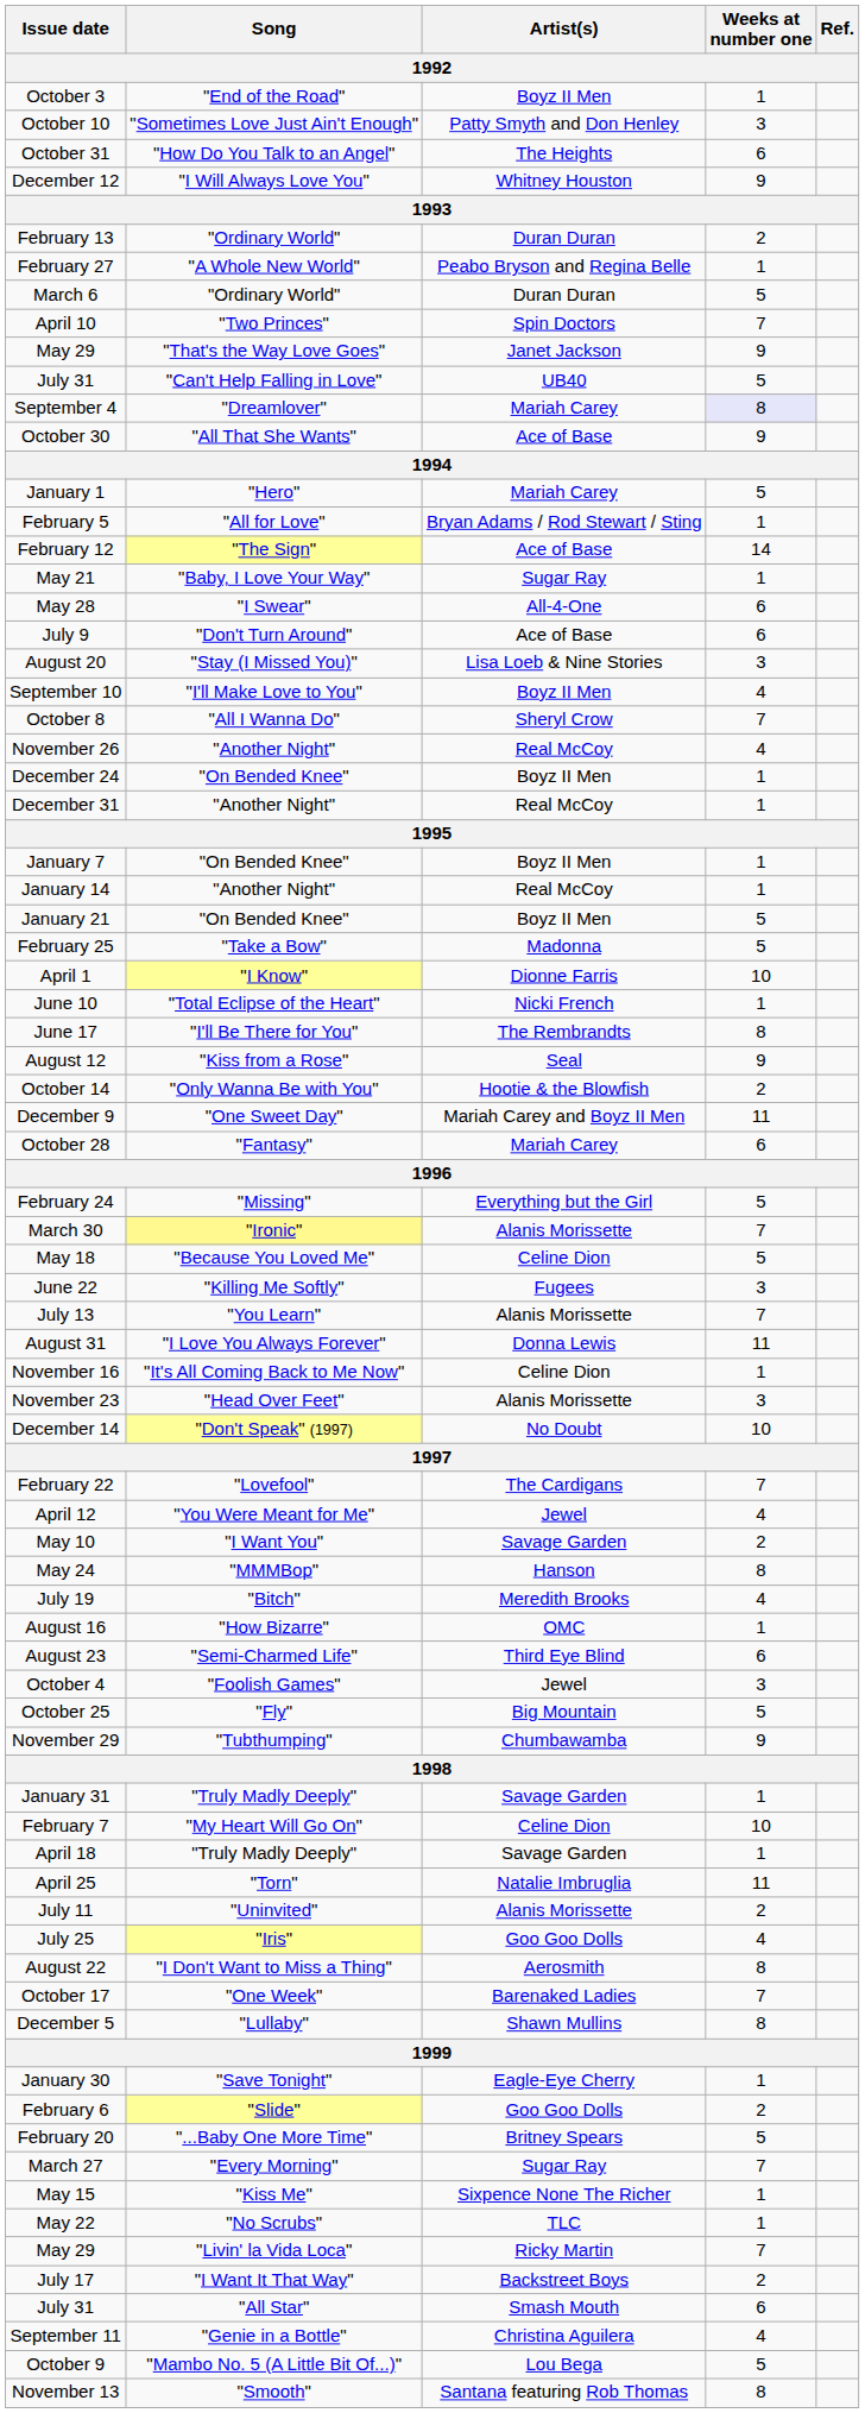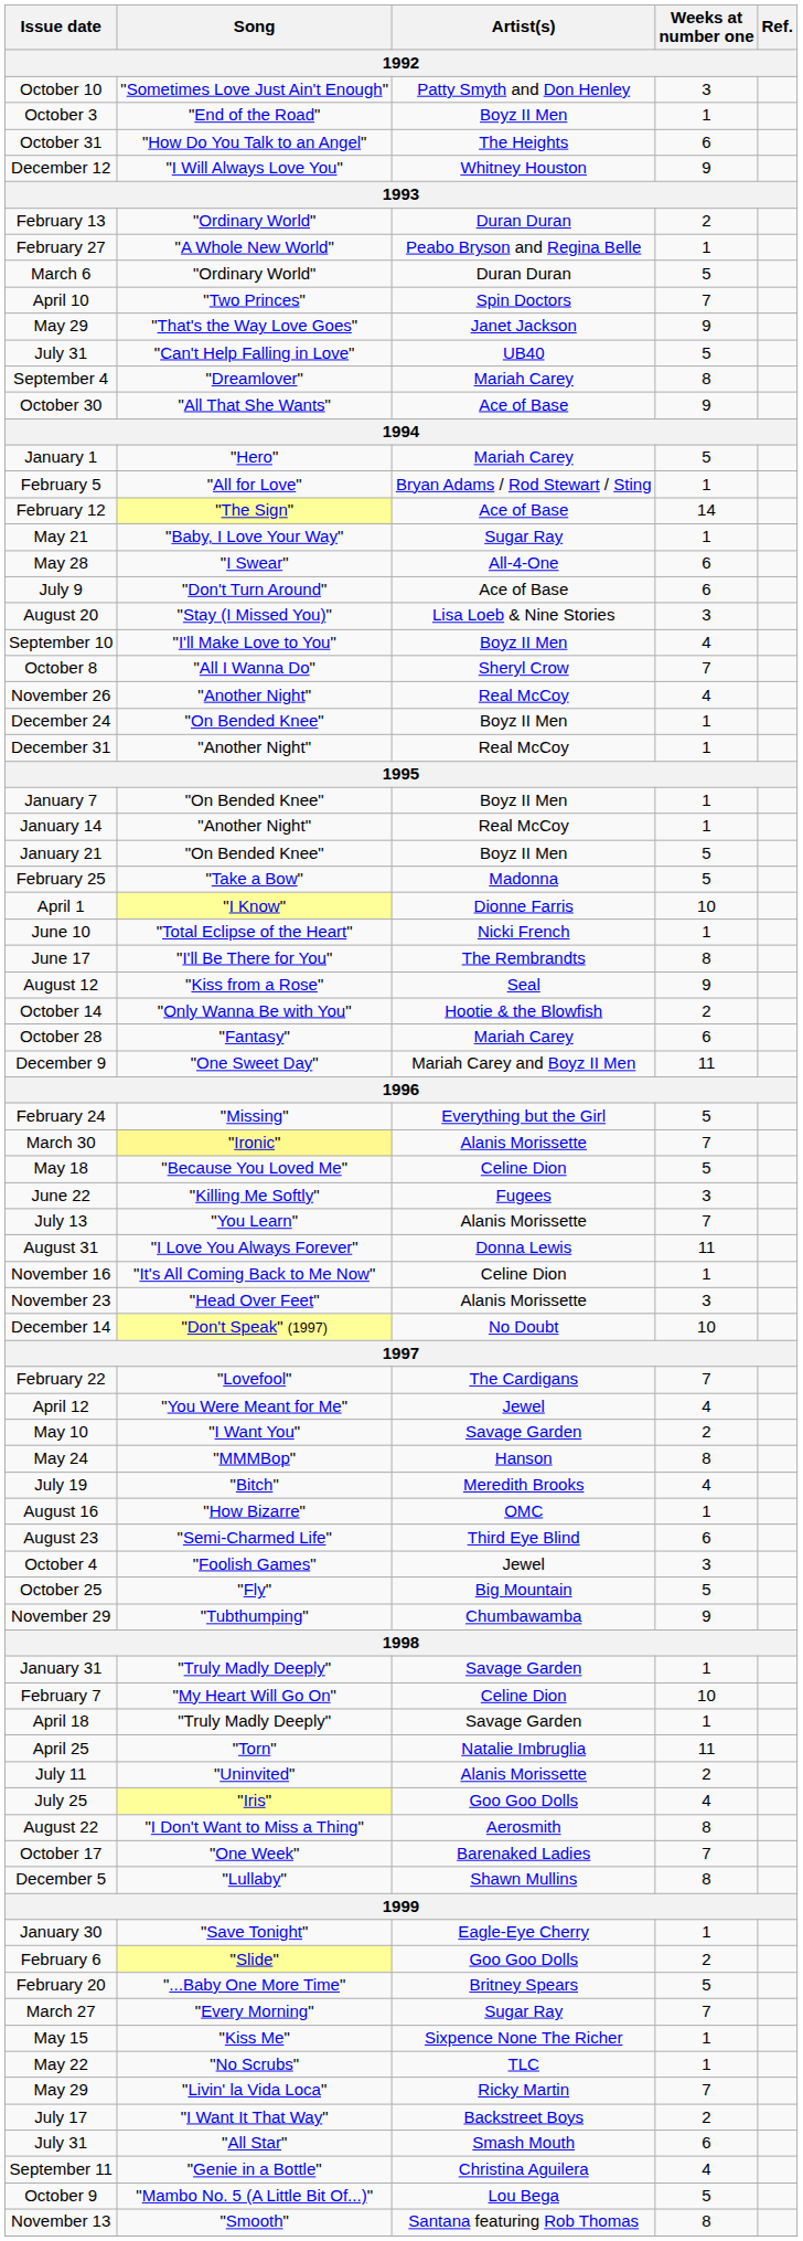 <table class="wikitable" style="text-align:center;">
 <tr>
 <th>Issue date</th>
 <th>Song</th>
 <th>Artist(s)</th>
 <th>Weeks at<br>number one</th>
 <th>Ref.</th>
 </tr>
 <tr>
 <th colspan=5>1992</th>
 </tr>
 <tr>
+<td>October 10</td>
+<td>"<a href='#'>Sometimes Love Just Ain't Enough</a>"</td>
+<td><a href='#'>Patty Smyth</a> and <a href='#'>Don Henley</a></td>
+<td>3</td>
+<td></td>
+</tr>
+<tr>
 <td>October 3</td>
 <td>"<a href='#'>End of the Road</a>"</td>
 <td><a href='#'>Boyz II Men</a></td>
 <td>1</td>
-<td></td>
-</tr>
-<tr>
-<td>October 10</td>
-<td>"<a href='#'>Sometimes Love Just Ain't Enough</a>"</td>
-<td><a href='#'>Patty Smyth</a> and <a href='#'>Don Henley</a></td>
-<td>3</td>
 <td></td>
 </tr>
 <tr>
 <td>October 31</td>
 <td>"<a href='#'>How Do You Talk to an Angel</a>"</td>
 <td><a href='#'>The Heights</a></td>
 <td>6</td>
 <td></td>
 </tr>
 <tr>
 <td>December 12</td>
 <td>"<a href='#'>I Will Always Love You</a>"</td>
 <td><a href='#'>Whitney Houston</a></td>
 <td>9</td>
 <td></td>
 </tr>
 <tr>
 <th colspan=5>1993</th>
 </tr>
 <tr>
 <td>February 13</td>
 <td>"<a href='#'>Ordinary World</a>"</td>
 <td><a href='#'>Duran Duran</a></td>
 <td>2</td>
 <td></td>
 </tr>
 <tr>
 <td>February 27</td>
 <td>"<a href='#'>A Whole New World</a>"</td>
 <td><a href='#'>Peabo Bryson</a> and <a href='#'>Regina Belle</a></td>
 <td>1</td>
 <td></td>
 </tr>
 <tr>
 <td>March 6</td>
 <td>"Ordinary World"</td>
 <td>Duran Duran</td>
 <td>5</td>
 <td></td>
 </tr>
 <tr>
 <td>April 10</td>
 <td>"<a href='#'>Two Princes</a>"</td>
 <td><a href='#'>Spin Doctors</a></td>
 <td>7</td>
 <td></td>
 </tr>
 <tr>
 <td>May 29</td>
 <td>"<a href='#'>That's the Way Love Goes</a>"</td>
 <td><a href='#'>Janet Jackson</a></td>
 <td>9</td>
 <td></td>
 </tr>
 <tr>
 <td>July 31</td>
 <td>"<a href='#'>Can't Help Falling in Love</a>"</td>
 <td><a href='#'>UB40</a></td>
 <td>5</td>
 <td></td>
 </tr>
 <tr>
 <td>September 4</td>
 <td>"<a href='#'>Dreamlover</a>"</td>
 <td><a href='#'>Mariah Carey</a></td>
-<td style="background: lavender;">8</td>
+<td>8</td>
 <td></td>
 </tr>
 <tr>
 <td>October 30</td>
 <td>"<a href='#'>All That She Wants</a>"</td>
 <td><a href='#'>Ace of Base</a></td>
 <td>9</td>
 <td></td>
 </tr>
 <tr>
 <th colspan=5>1994</th>
 </tr>
 <tr>
 <td>January 1</td>
 <td>"<a href='#'>Hero</a>"</td>
 <td><a href='#'>Mariah Carey</a></td>
 <td>5</td>
 <td></td>
 </tr>
 <tr>
 <td>February 5</td>
 <td>"<a href='#'>All for Love</a>"</td>
 <td><a href='#'>Bryan Adams</a> / <a href='#'>Rod Stewart</a> / <a href='#'>Sting</a></td>
 <td>1</td>
 <td></td>
 </tr>
 <tr>
 <td>February 12</td>
 <td bgcolor=#FFFF99>"<a href='#'>The Sign</a>" </td>
 <td><a href='#'>Ace of Base</a></td>
 <td>14</td>
 <td></td>
 </tr>
 <tr>
 <td>May 21</td>
 <td>"<a href='#'>Baby, I Love Your Way</a>"</td>
 <td><a href='#'>Sugar Ray</a></td>
 <td>1</td>
 <td></td>
 </tr>
 <tr>
 <td>May 28</td>
 <td>"<a href='#'>I Swear</a>"</td>
 <td><a href='#'>All-4-One</a></td>
 <td>6</td>
 <td></td>
 </tr>
 <tr>
 <td>July 9</td>
 <td>"<a href='#'>Don't Turn Around</a>"</td>
 <td>Ace of Base</td>
 <td>6</td>
 <td></td>
 </tr>
 <tr>
 <td>August 20</td>
 <td>"<a href='#'>Stay (I Missed You)</a>"</td>
 <td><a href='#'>Lisa Loeb</a> & Nine Stories</td>
 <td>3</td>
 <td></td>
 </tr>
 <tr>
 <td>September 10</td>
 <td>"<a href='#'>I'll Make Love to You</a>"</td>
 <td><a href='#'>Boyz II Men</a></td>
 <td>4</td>
 <td></td>
 </tr>
 <tr>
 <td>October 8</td>
 <td>"<a href='#'>All I Wanna Do</a>"</td>
 <td><a href='#'>Sheryl Crow</a></td>
 <td>7</td>
 <td></td>
 </tr>
 <tr>
 <td>November 26</td>
 <td>"<a href='#'>Another Night</a>"</td>
 <td><a href='#'>Real McCoy</a></td>
 <td>4</td>
 <td></td>
 </tr>
 <tr>
 <td>December 24</td>
 <td>"<a href='#'>On Bended Knee</a>"</td>
 <td>Boyz II Men</td>
 <td>1</td>
 <td></td>
 </tr>
 <tr>
 <td>December 31</td>
 <td>"Another Night"</td>
 <td>Real McCoy</td>
 <td>1</td>
 <td></td>
 </tr>
 <tr>
 <th colspan=5>1995</th>
 </tr>
 <tr>
 <td>January 7</td>
 <td>"On Bended Knee"</td>
 <td>Boyz II Men</td>
 <td>1</td>
 <td></td>
 </tr>
 <tr>
 <td>January 14</td>
 <td>"Another Night"</td>
 <td>Real McCoy</td>
 <td>1</td>
 <td></td>
 </tr>
 <tr>
 <td>January 21</td>
 <td>"On Bended Knee"</td>
 <td>Boyz II Men</td>
 <td>5</td>
 <td></td>
 </tr>
 <tr>
 <td>February 25</td>
 <td>"<a href='#'>Take a Bow</a>"</td>
 <td><a href='#'>Madonna</a></td>
 <td>5</td>
 <td></td>
 </tr>
 <tr>
 <td>April 1</td>
 <td bgcolor=#FFFF99>"<a href='#'>I Know</a>" </td>
 <td><a href='#'>Dionne Farris</a></td>
 <td>10</td>
 <td></td>
 </tr>
 <tr>
 <td>June 10</td>
 <td>"<a href='#'>Total Eclipse of the Heart</a>"</td>
 <td><a href='#'>Nicki French</a></td>
 <td>1</td>
 <td></td>
 </tr>
 <tr>
 <td>June 17</td>
 <td>"<a href='#'>I'll Be There for You</a>"</td>
 <td><a href='#'>The Rembrandts</a></td>
 <td>8</td>
 <td></td>
 </tr>
 <tr>
 <td>August 12</td>
 <td>"<a href='#'>Kiss from a Rose</a>"</td>
 <td><a href='#'>Seal</a></td>
 <td>9</td>
 <td></td>
 </tr>
 <tr>
 <td>October 14</td>
 <td>"<a href='#'>Only Wanna Be with You</a>"</td>
 <td><a href='#'>Hootie & the Blowfish</a></td>
 <td>2</td>
 <td></td>
 </tr>
 <tr>
+<td>October 28</td>
+<td>"<a href='#'>Fantasy</a>"</td>
+<td><a href='#'>Mariah Carey</a></td>
+<td>6</td>
+<td></td>
+</tr>
+<tr>
 <td>December 9</td>
 <td>"<a href='#'>One Sweet Day</a>"</td>
 <td>Mariah Carey and <a href='#'>Boyz II Men</a></td>
 <td>11</td>
-<td></td>
-</tr>
-<tr>
-<td>October 28</td>
-<td>"<a href='#'>Fantasy</a>"</td>
-<td><a href='#'>Mariah Carey</a></td>
-<td>6</td>
 <td></td>
 </tr>
 <tr>
 <th colspan=5>1996</th>
 </tr>
 <tr>
 <td>February 24</td>
 <td>"<a href='#'>Missing</a>"</td>
 <td><a href='#'>Everything but the Girl</a></td>
 <td>5</td>
 <td></td>
 </tr>
 <tr>
 <td>March 30</td>
 <td bgcolor=#FFF99>"<a href='#'>Ironic</a>" </td>
 <td><a href='#'>Alanis Morissette</a></td>
 <td>7</td>
 <td></td>
 </tr>
 <tr>
 <td>May 18</td>
 <td>"<a href='#'>Because You Loved Me</a>"</td>
 <td><a href='#'>Celine Dion</a></td>
 <td>5</td>
 <td></td>
 </tr>
 <tr>
 <td>June 22</td>
 <td>"<a href='#'>Killing Me Softly</a>"</td>
 <td><a href='#'>Fugees</a></td>
 <td>3</td>
 <td></td>
 </tr>
 <tr>
 <td>July 13</td>
 <td>"<a href='#'>You Learn</a>"</td>
 <td>Alanis Morissette</td>
 <td>7</td>
 <td></td>
 </tr>
 <tr>
 <td>August 31</td>
 <td>"<a href='#'>I Love You Always Forever</a>"</td>
 <td><a href='#'>Donna Lewis</a></td>
 <td>11</td>
 <td></td>
 </tr>
 <tr>
 <td>November 16</td>
 <td>"<a href='#'>It's All Coming Back to Me Now</a>"</td>
 <td>Celine Dion</td>
 <td>1</td>
 <td></td>
 </tr>
 <tr>
 <td>November 23</td>
 <td>"<a href='#'>Head Over Feet</a>"</td>
 <td>Alanis Morissette</td>
 <td>3</td>
 <td></td>
 </tr>
 <tr>
 <td>December 14</td>
 <td bgcolor=#FFFF99>"<a href='#'>Don't Speak</a>" <small>(1997)</small></td>
 <td><a href='#'>No Doubt</a></td>
 <td>10</td>
 <td></td>
 </tr>
 <tr>
 <th colspan=5>1997</th>
 </tr>
 <tr>
 <td>February 22</td>
 <td>"<a href='#'>Lovefool</a>"</td>
 <td><a href='#'>The Cardigans</a></td>
 <td>7</td>
 <td></td>
 </tr>
 <tr>
 <td>April 12</td>
 <td>"<a href='#'>You Were Meant for Me</a>"</td>
 <td><a href='#'>Jewel</a></td>
 <td>4</td>
 <td></td>
 </tr>
 <tr>
 <td>May 10</td>
 <td>"<a href='#'>I Want You</a>"</td>
 <td><a href='#'>Savage Garden</a></td>
 <td>2</td>
 <td></td>
 </tr>
 <tr>
 <td>May 24</td>
 <td>"<a href='#'>MMMBop</a>"</td>
 <td><a href='#'>Hanson</a></td>
 <td>8</td>
 <td></td>
 </tr>
 <tr>
 <td>July 19</td>
 <td>"<a href='#'>Bitch</a>"</td>
 <td><a href='#'>Meredith Brooks</a></td>
 <td>4</td>
 <td></td>
 </tr>
 <tr>
 <td>August 16</td>
 <td>"<a href='#'>How Bizarre</a>"</td>
 <td><a href='#'>OMC</a></td>
 <td>1</td>
 <td></td>
 </tr>
 <tr>
 <td>August 23</td>
 <td>"<a href='#'>Semi-Charmed Life</a>"</td>
 <td><a href='#'>Third Eye Blind</a></td>
 <td>6</td>
 <td></td>
 </tr>
 <tr>
 <td>October 4</td>
 <td>"<a href='#'>Foolish Games</a>"</td>
 <td>Jewel</td>
 <td>3</td>
 <td></td>
 </tr>
 <tr>
 <td>October 25</td>
 <td>"<a href='#'>Fly</a>"</td>
 <td><a href='#'>Big Mountain</a></td>
 <td>5</td>
 <td></td>
 </tr>
 <tr>
 <td>November 29</td>
 <td>"<a href='#'>Tubthumping</a>"</td>
 <td><a href='#'>Chumbawamba</a></td>
 <td>9</td>
 <td></td>
 </tr>
 <tr>
 <th colspan=5>1998</th>
 </tr>
 <tr>
 <td>January 31</td>
 <td>"<a href='#'>Truly Madly Deeply</a>"</td>
 <td><a href='#'>Savage Garden</a></td>
 <td>1</td>
 <td></td>
 </tr>
 <tr>
 <td>February 7</td>
 <td>"<a href='#'>My Heart Will Go On</a>"</td>
 <td><a href='#'>Celine Dion</a></td>
 <td>10</td>
 <td></td>
 </tr>
 <tr>
 <td>April 18</td>
 <td>"Truly Madly Deeply"</td>
 <td>Savage Garden</td>
 <td>1</td>
 <td></td>
 </tr>
 <tr>
 <td>April 25</td>
 <td>"<a href='#'>Torn</a>"</td>
 <td><a href='#'>Natalie Imbruglia</a></td>
 <td>11</td>
 <td></td>
 </tr>
 <tr>
 <td>July 11</td>
 <td>"<a href='#'>Uninvited</a>"</td>
 <td><a href='#'>Alanis Morissette</a></td>
 <td>2</td>
 <td></td>
 </tr>
 <tr>
 <td>July 25</td>
 <td bgcolor=#FFFF99>"<a href='#'>Iris</a>" </td>
 <td><a href='#'>Goo Goo Dolls</a></td>
 <td>4</td>
 <td></td>
 </tr>
 <tr>
 <td>August 22</td>
 <td>"<a href='#'>I Don't Want to Miss a Thing</a>"</td>
 <td><a href='#'>Aerosmith</a></td>
 <td>8</td>
 <td></td>
 </tr>
 <tr>
 <td>October 17</td>
 <td>"<a href='#'>One Week</a>"</td>
 <td><a href='#'>Barenaked Ladies</a></td>
 <td>7</td>
 <td></td>
 </tr>
 <tr>
 <td>December 5</td>
 <td>"<a href='#'>Lullaby</a>"</td>
 <td><a href='#'>Shawn Mullins</a></td>
 <td>8</td>
 <td></td>
 </tr>
 <tr>
 <th colspan=5>1999</th>
 </tr>
 <tr>
 <td>January 30</td>
 <td>"<a href='#'>Save Tonight</a>"</td>
 <td><a href='#'>Eagle-Eye Cherry</a></td>
 <td>1</td>
 <td></td>
 </tr>
 <tr>
 <td>February 6</td>
 <td bgcolor=#FFFF99>"<a href='#'>Slide</a>" </td>
 <td><a href='#'>Goo Goo Dolls</a></td>
 <td>2</td>
 <td></td>
 </tr>
 <tr>
 <td>February 20</td>
 <td>"<a href='#'>...Baby One More Time</a>"</td>
 <td><a href='#'>Britney Spears</a></td>
 <td>5</td>
 <td></td>
 </tr>
 <tr>
 <td>March 27</td>
 <td>"<a href='#'>Every Morning</a>"</td>
 <td><a href='#'>Sugar Ray</a></td>
 <td>7</td>
 <td></td>
 </tr>
 <tr>
 <td>May 15</td>
 <td>"<a href='#'>Kiss Me</a>"</td>
 <td><a href='#'>Sixpence None The Richer</a></td>
 <td>1</td>
 <td></td>
 </tr>
 <tr>
 <td>May 22</td>
 <td>"<a href='#'>No Scrubs</a>"</td>
 <td><a href='#'>TLC</a></td>
 <td>1</td>
 <td></td>
 </tr>
 <tr>
 <td>May 29</td>
 <td>"<a href='#'>Livin' la Vida Loca</a>"</td>
 <td><a href='#'>Ricky Martin</a></td>
 <td>7</td>
 <td></td>
 </tr>
 <tr>
 <td>July 17</td>
 <td>"<a href='#'>I Want It That Way</a>"</td>
 <td><a href='#'>Backstreet Boys</a></td>
 <td>2</td>
 <td></td>
 </tr>
 <tr>
 <td>July 31</td>
 <td>"<a href='#'>All Star</a>"</td>
 <td><a href='#'>Smash Mouth</a></td>
 <td>6</td>
 <td></td>
 </tr>
 <tr>
 <td>September 11</td>
 <td>"<a href='#'>Genie in a Bottle</a>"</td>
 <td><a href='#'>Christina Aguilera</a></td>
 <td>4</td>
 <td></td>
 </tr>
 <tr>
 <td>October 9</td>
 <td>"<a href='#'>Mambo No. 5 (A Little Bit Of...)</a>"</td>
 <td><a href='#'>Lou Bega</a></td>
 <td>5</td>
 <td></td>
 </tr>
 <tr>
 <td>November 13</td>
 <td>"<a href='#'>Smooth</a>"</td>
 <td><a href='#'>Santana</a> featuring <a href='#'>Rob Thomas</a></td>
 <td>8</td>
 <td></td>
 </tr>
 <tr>
 </tr>
 </table>
